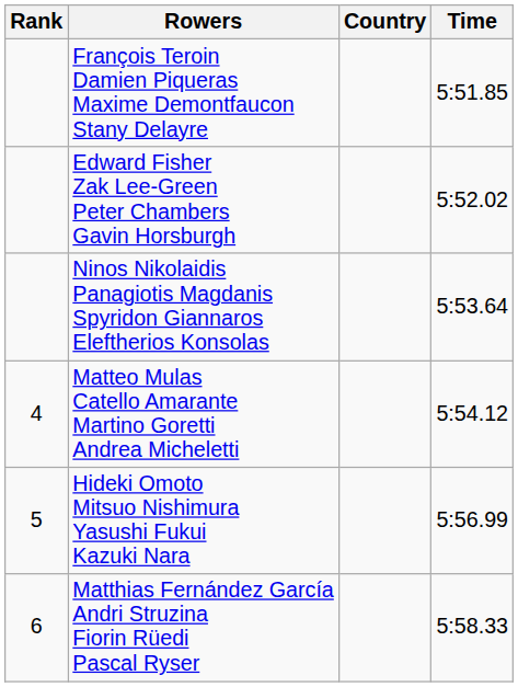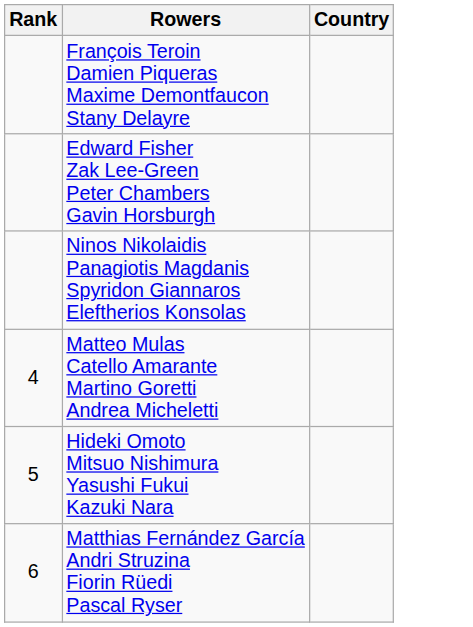 <table class="wikitable" style="text-align:center">
 <tr>
 <th>Rank</th>
 <th>Rowers</th>
 <th>Country</th>
-<th>Time</th>
 </tr>
 <tr>
 <td></td>
 <td align="left"><a href='#'>François Teroin</a><br><a href='#'>Damien Piqueras</a><br><a href='#'>Maxime Demontfaucon</a><br><a href='#'>Stany Delayre</a></td>
 <td align="left"></td>
-<td>5:51.85</td>
 </tr>
 <tr>
 <td></td>
 <td align="left"><a href='#'>Edward Fisher</a><br><a href='#'>Zak Lee-Green</a><br><a href='#'>Peter Chambers</a><br><a href='#'>Gavin Horsburgh</a></td>
 <td align="left"></td>
-<td>5:52.02</td>
 </tr>
 <tr>
 <td></td>
 <td align="left"><a href='#'>Ninos Nikolaidis</a><br><a href='#'>Panagiotis Magdanis</a><br><a href='#'>Spyridon Giannaros</a><br><a href='#'>Eleftherios Konsolas</a></td>
 <td align="left"></td>
-<td>5:53.64</td>
 </tr>
 <tr>
 <td>4</td>
 <td align="left"><a href='#'>Matteo Mulas</a><br><a href='#'>Catello Amarante</a><br><a href='#'>Martino Goretti</a><br><a href='#'>Andrea Micheletti</a></td>
 <td align="left"></td>
-<td>5:54.12</td>
 </tr>
 <tr>
 <td>5</td>
 <td align="left"><a href='#'>Hideki Omoto</a><br><a href='#'>Mitsuo Nishimura</a><br><a href='#'>Yasushi Fukui</a><br><a href='#'>Kazuki Nara</a></td>
 <td align="left"></td>
-<td>5:56.99</td>
 </tr>
 <tr>
 <td>6</td>
 <td align="left"><a href='#'>Matthias Fernández García</a><br><a href='#'>Andri Struzina</a><br><a href='#'>Fiorin Rüedi</a><br><a href='#'>Pascal Ryser</a></td>
 <td align="left"></td>
-<td>5:58.33</td>
 </tr>
 </table>
